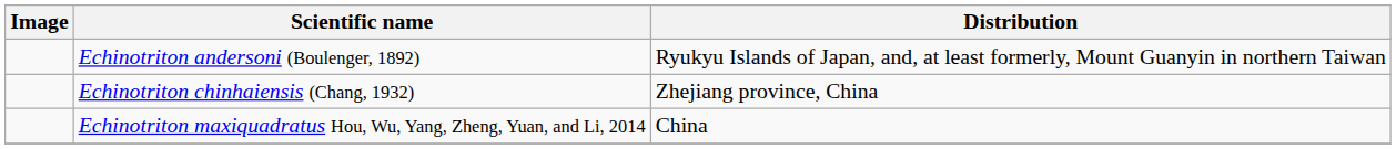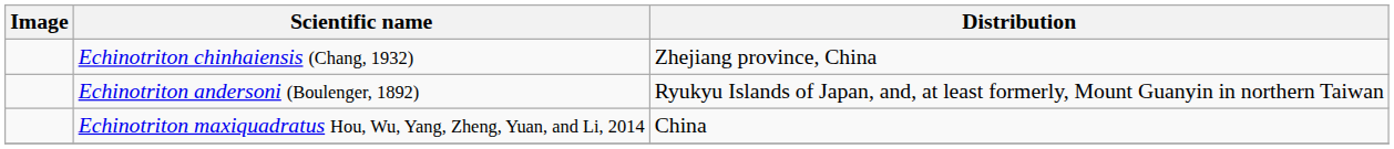 <table class="wikitable">
 <tr>
 <th>Image</th>
 <th>Scientific name</th>
 <th>Distribution</th>
 </tr>
 <tr>
 <td></td>
-<td><em><a href='#'>Echinotriton andersoni</a></em> <small>(Boulenger, 1892)</small></td>
-<td>Ryukyu Islands of Japan, and, at least formerly, Mount Guanyin in northern Taiwan</td>
+<td><em><a href='#'>Echinotriton chinhaiensis</a></em> <small>(Chang, 1932)</small></td>
+<td>Zhejiang province, China</td>
 </tr>
 <tr>
 <td></td>
-<td><em><a href='#'>Echinotriton chinhaiensis</a></em> <small>(Chang, 1932)</small></td>
-<td>Zhejiang province, China</td>
+<td><em><a href='#'>Echinotriton andersoni</a></em> <small>(Boulenger, 1892)</small></td>
+<td>Ryukyu Islands of Japan, and, at least formerly, Mount Guanyin in northern Taiwan</td>
 </tr>
 <tr>
 <td></td>
 <td><em><a href='#'>Echinotriton maxiquadratus</a></em> <small>Hou, Wu, Yang, Zheng, Yuan, and Li, 2014</small></td>
 <td>China</td>
 </tr>
 <tr>
 </tr>
 </table>
